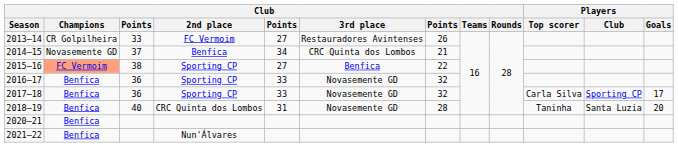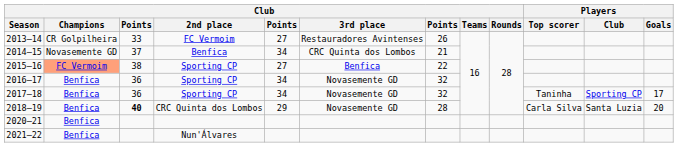 <table class="wikitable sortable">
 <tr>
 <th colspan="9">Club</th>
 <th colspan="3">Players</th>
 </tr>
 <tr>
 <th>Season</th>
 <th>Champions</th>
 <th>Points</th>
 <th>2nd place</th>
 <th>Points</th>
 <th>3rd place</th>
 <th>Points</th>
 <th>Teams</th>
 <th>Rounds</th>
 <th>Top scorer</th>
 <th>Club</th>
 <th>Goals</th>
 </tr>
 <tr align=center>
 <td>2013–14</td>
 <td>CR Golpilheira</td>
 <td>33</td>
 <td><a href='#'>FC Vermoim</a></td>
 <td>27</td>
 <td>Restauradores Avintenses</td>
 <td>26</td>
 <td rowspan="6">16</td>
 <td rowspan="6">28</td>
 <td></td>
 <td></td>
 <td></td>
 </tr>
 <tr align=center>
 <td>2014–15</td>
 <td>Novasemente GD</td>
 <td>37</td>
 <td><a href='#'>Benfica</a></td>
 <td>34</td>
 <td>CRC Quinta dos Lombos</td>
 <td>21</td>
 <td></td>
 <td></td>
 <td></td>
 </tr>
 <tr align=center>
 <td>2015–16</td>
 <td style="background: lightsalmon;"><a href='#'>FC Vermoim</a></td>
 <td>38</td>
 <td><a href='#'>Sporting CP</a></td>
 <td>27</td>
 <td><a href='#'>Benfica</a></td>
 <td>22</td>
 <td></td>
 <td></td>
 <td></td>
 </tr>
 <tr align=center>
 <td>2016–17</td>
 <td><a href='#'>Benfica</a></td>
 <td>36</td>
 <td><a href='#'>Sporting CP</a></td>
-<td>33</td>
+<td>34</td>
 <td>Novasemente GD</td>
 <td>32</td>
 <td></td>
 <td></td>
 <td></td>
 </tr>
 <tr align=center>
 <td>2017–18</td>
 <td><a href='#'>Benfica</a></td>
 <td>36</td>
 <td><a href='#'>Sporting CP</a></td>
-<td>33</td>
+<td>34</td>
 <td>Novasemente GD</td>
 <td>32</td>
-<td> Carla Silva</td>
+<td> Taninha</td>
 <td><a href='#'>Sporting CP</a></td>
 <td>17</td>
 </tr>
 <tr align=center>
 <td>2018–19</td>
 <td><a href='#'>Benfica</a></td>
-<td>40</td>
+<td><strong>40</strong></td>
 <td>CRC Quinta dos Lombos</td>
-<td>31</td>
+<td>29</td>
 <td>Novasemente GD</td>
 <td>28</td>
-<td> Taninha</td>
+<td> Carla Silva</td>
 <td>Santa Luzia</td>
 <td>20</td>
 </tr>
 <tr align=center>
 <td>2020–21</td>
 <td><a href='#'>Benfica</a></td>
 <td></td>
 <td></td>
 <td></td>
 <td></td>
 <td></td>
 <td></td>
 <td></td>
 <td></td>
 <td></td>
 </tr>
 <tr align=center>
 <td>2021–22</td>
 <td><a href='#'>Benfica</a></td>
 <td></td>
 <td>Nun'Álvares</td>
 <td></td>
 <td></td>
 <td></td>
 <td></td>
 <td></td>
 <td></td>
 <td></td>
 <td></td>
 </tr>
 </table>
